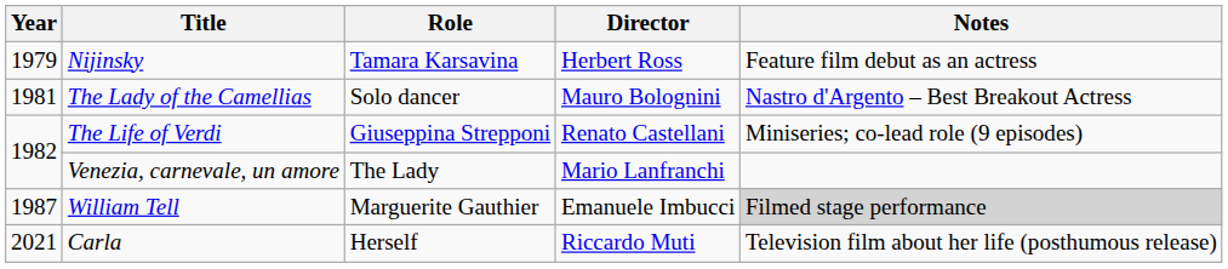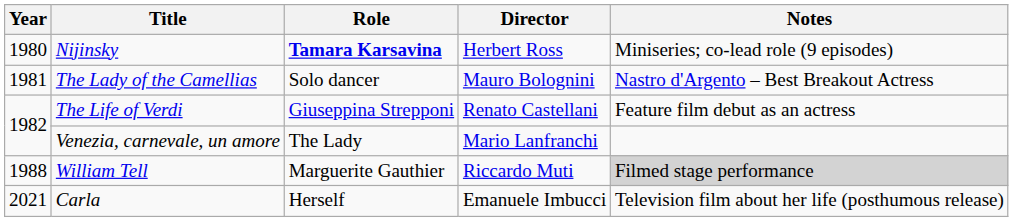 <table class="wikitable">
 <tr>
 <th>Year</th>
 <th>Title</th>
 <th>Role</th>
 <th>Director</th>
 <th>Notes</th>
 </tr>
 <tr>
-<td>1979</td>
+<td>1980</td>
 <td><em><a href='#'>Nijinsky</a></em></td>
-<td><a href='#'>Tamara Karsavina</a></td>
+<td><strong><a href='#'>Tamara Karsavina</a></strong></td>
 <td><a href='#'>Herbert Ross</a></td>
-<td>Feature film debut as an actress</td>
+<td>Miniseries; co-lead role (9 episodes)</td>
 </tr>
 <tr>
 <td>1981</td>
 <td><em><a href='#'>The Lady of the Camellias</a></em></td>
 <td>Solo dancer</td>
 <td><a href='#'>Mauro Bolognini</a></td>
 <td><a href='#'>Nastro d'Argento</a> – Best Breakout Actress</td>
 </tr>
 <tr>
 <td rowspan="2">1982</td>
 <td><em><a href='#'>The Life of Verdi</a></em></td>
 <td><a href='#'>Giuseppina Strepponi</a></td>
 <td><a href='#'>Renato Castellani</a></td>
-<td>Miniseries; co-lead role (9 episodes)</td>
+<td>Feature film debut as an actress</td>
 </tr>
 <tr>
 <td><em>Venezia, carnevale, un amore</em></td>
 <td>The Lady</td>
 <td><a href='#'>Mario Lanfranchi</a></td>
 <td></td>
 </tr>
 <tr>
-<td>1987</td>
+<td>1988</td>
 <td><em><a href='#'>William Tell</a></em></td>
 <td>Marguerite Gauthier</td>
-<td>Emanuele Imbucci</td>
+<td><a href='#'>Riccardo Muti</a></td>
 <td style="background: lightgrey;">Filmed stage performance</td>
 </tr>
 <tr>
 <td>2021</td>
 <td><em>Carla</em></td>
 <td>Herself</td>
-<td><a href='#'>Riccardo Muti</a></td>
+<td>Emanuele Imbucci</td>
 <td>Television film about her life (posthumous release)</td>
 </tr>
 </table>
